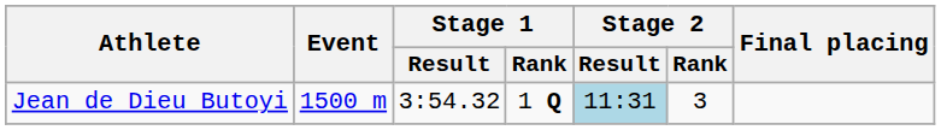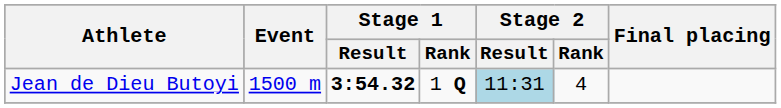 <table class="wikitable" style="font-size:90%">
 <tr>
 <th rowspan="2">Athlete</th>
 <th rowspan="2">Event</th>
 <th colspan="2">Stage 1</th>
 <th colspan="2">Stage 2</th>
 <th rowspan="2">Final placing</th>
 </tr>
 <tr style="font-size:95%">
 <th>Result</th>
 <th>Rank</th>
 <th>Result</th>
 <th>Rank</th>
 </tr>
 <tr align=center>
 <td align=left><a href='#'>Jean de Dieu Butoyi</a></td>
 <td align=left rowspan=3><a href='#'>1500 m</a></td>
-<td>3:54.32</td>
+<td><strong>3:54.32</strong></td>
 <td>1 <strong>Q</strong></td>
 <td style="background: lightblue;">11:31</td>
-<td>3</td>
+<td>4</td>
 <td></td>
 </tr>
 </table>
